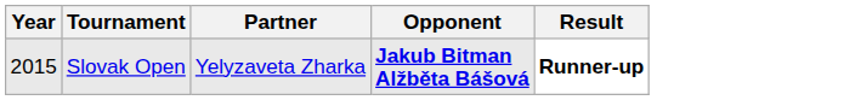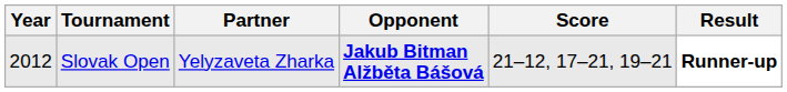 <table class="sortable wikitable" style="font-size: 90%;">
 <tr>
 <th>Year</th>
 <th>Tournament</th>
 <th>Partner</th>
 <th>Opponent</th>
+<th>Score</th>
 <th>Result</th>
 </tr>
 <tr style="background:#E9E9E9">
-<td align="center">2015</td>
+<td align="center">2012</td>
 <td align="left"><a href='#'>Slovak Open</a></td>
 <td align="left"> <a href='#'>Yelyzaveta Zharka</a></td>
 <td align="left"><strong> <a href='#'>Jakub Bitman</a> <br>  <a href='#'>Alžběta Bášová</a></strong></td>
+<td align="left">21–12, 17–21, 19–21</td>
 <td style="text-align:left; background:white"> <strong>Runner-up</strong></td>
 </tr>
 </table>
